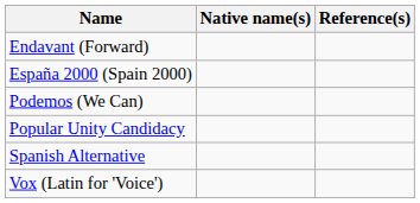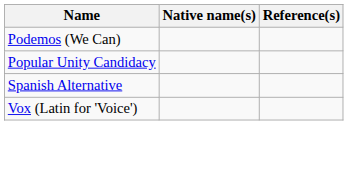 <table class="wikitable">
 <tr>
 <th>Name</th>
 <th>Native name(s)</th>
 <th>Reference(s)</th>
-</tr>
-<tr>
-<td><a href='#'>Endavant</a> (Forward)</td>
-<td></td>
-<td></td>
-</tr>
-<tr>
-<td><a href='#'>España 2000</a> (Spain 2000)</td>
-<td></td>
-<td></td>
 </tr>
 <tr>
 <td><a href='#'>Podemos</a> (We Can)</td>
 <td></td>
 <td></td>
 </tr>
 <tr>
 <td><a href='#'>Popular Unity Candidacy</a></td>
 <td></td>
 <td></td>
 </tr>
 <tr>
 <td><a href='#'>Spanish Alternative</a></td>
 <td></td>
 <td></td>
 </tr>
 <tr>
 <td><a href='#'>Vox</a> (Latin for 'Voice')</td>
 <td></td>
 <td></td>
 </tr>
 </table>
